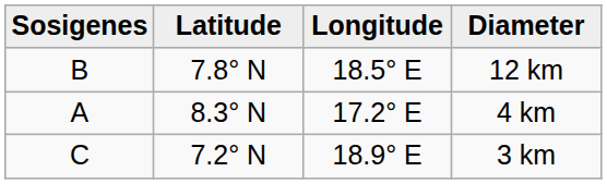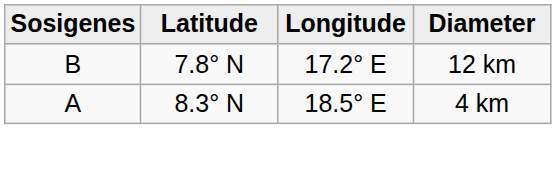 <table class="wikitable">
 <tr>
 <th width="25%" style="background:#eeeeee;">Sosigenes</th>
 <th width="25%" style="background:#eeeeee;">Latitude</th>
 <th width="25%" style="background:#eeeeee;">Longitude</th>
 <th width="25%" style="background:#eeeeee;">Diameter</th>
 </tr>
 <tr>
 <td align="center">B</td>
 <td align="center">7.8° N</td>
-<td align="center">18.5° E</td>
+<td align="center">17.2° E</td>
 <td align="center">12 km</td>
 </tr>
 <tr>
 <td align="center">A</td>
 <td align="center">8.3° N</td>
-<td align="center">17.2° E</td>
+<td align="center">18.5° E</td>
 <td align="center">4 km</td>
 </tr>
-<tr>
-<td align="center">C</td>
-<td align="center">7.2° N</td>
-<td align="center">18.9° E</td>
-<td align="center">3 km</td>
-</tr>
 </table>
